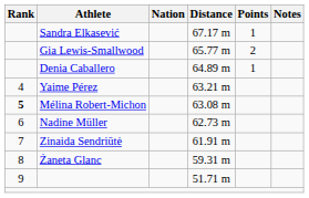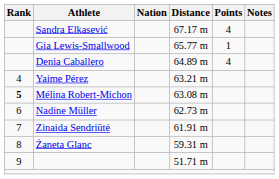 <table class="wikitable sortable" style="text-align:center;">
 <tr>
 <th scope="col" style="width: 10px;">Rank</th>
 <th scope="col">Athlete</th>
 <th scope="col">Nation</th>
 <th scope="col">Distance</th>
 <th scope="col">Points</th>
 <th scope="col">Notes</th>
 </tr>
 <tr>
 <td></td>
 <td align="left"><a href='#'>Sandra Elkasević</a></td>
 <td align="left"></td>
 <td>67.17 m</td>
-<td>1</td>
+<td>4</td>
 <td></td>
 </tr>
 <tr>
 <td></td>
 <td align="left"><a href='#'>Gia Lewis-Smallwood</a></td>
 <td align="left"></td>
 <td>65.77 m</td>
-<td>2</td>
+<td>1</td>
 <td></td>
 </tr>
 <tr>
 <td></td>
 <td align="left"><a href='#'>Denia Caballero</a></td>
 <td align="left"></td>
 <td>64.89 m</td>
-<td>1</td>
+<td>4</td>
 <td></td>
 </tr>
 <tr>
 <td>4</td>
 <td align="left"><a href='#'>Yaime Pérez</a></td>
 <td align="left"></td>
 <td>63.21 m</td>
 <td></td>
 <td></td>
 </tr>
 <tr>
 <td><strong>5</strong></td>
 <td align="left"><a href='#'>Mélina Robert-Michon</a></td>
 <td align="left"></td>
 <td>63.08 m</td>
 <td></td>
 <td></td>
 </tr>
 <tr>
 <td>6</td>
 <td align="left"><a href='#'>Nadine Müller</a></td>
 <td align="left"></td>
 <td>62.73 m</td>
 <td></td>
 <td></td>
 </tr>
 <tr>
 <td>7</td>
 <td align="left"><a href='#'>Zinaida Sendriūtė</a></td>
 <td align="left"></td>
 <td>61.91 m</td>
 <td></td>
 <td></td>
 </tr>
 <tr>
 <td>8</td>
 <td align="left"><a href='#'>Żaneta Glanc</a></td>
 <td align="left"></td>
 <td>59.31 m</td>
 <td></td>
 <td></td>
 </tr>
 <tr>
 <td>9</td>
 <td align="left"></td>
 <td align="left"></td>
 <td>51.71 m</td>
 <td></td>
 <td></td>
 </tr>
 <tr class="sortbottom">
 <td colspan="6"></td>
 </tr>
 </table>
